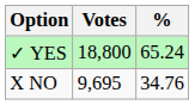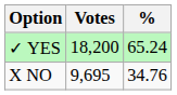 <table class="wikitable">
 <tr>
 <th>Option</th>
 <th>Votes</th>
 <th>%</th>
 </tr>
 <tr>
 <td style=background:#bbf8be>✓ YES</td>
-<td style=background:#bbf8be>18,800</td>
+<td style=background:#bbf8be>18,200</td>
 <td style=background:#bbf8be>65.24</td>
 </tr>
 <tr>
 <td>X NO</td>
 <td>9,695</td>
 <td>34.76</td>
 </tr>
 </table>
